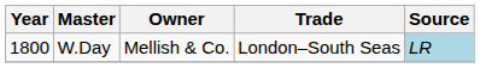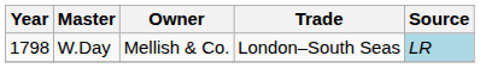 <table class=" wikitable">
 <tr>
 <th>Year</th>
 <th>Master</th>
 <th>Owner</th>
 <th>Trade</th>
 <th>Source</th>
 </tr>
 <tr>
-<td>1800</td>
+<td>1798</td>
 <td>W.Day</td>
 <td>Mellish & Co.</td>
 <td>London–South Seas</td>
 <td style="background: lightblue;"><em>LR</em></td>
 </tr>
 <tr>
 </tr>
 </table>
